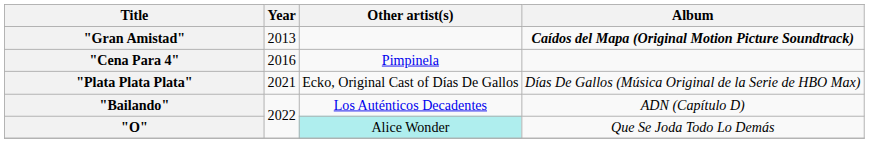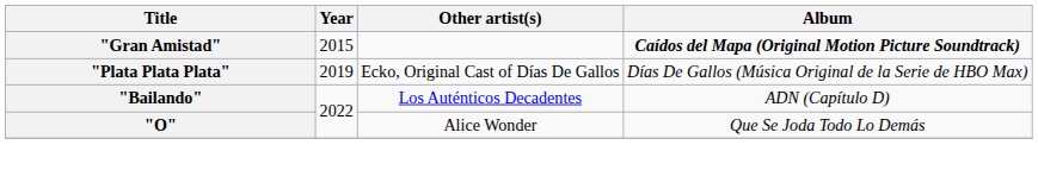 <table class="wikitable plainrowheaders" style="text-align:center;">
 <tr>
 <th scope="col" style="width:18em;">Title</th>
 <th scope="col">Year</th>
 <th scope="col">Other artist(s)</th>
 <th scope="col">Album</th>
 </tr>
 <tr>
 <th scope="row">"Gran Amistad"</th>
-<td>2013</td>
+<td>2015</td>
 <td></td>
 <td><strong><em>Caídos del Mapa (Original Motion Picture Soundtrack)</em></strong></td>
 </tr>
 <tr>
-<th scope="row">"Cena Para 4"</th>
-<td>2016</td>
-<td><a href='#'>Pimpinela</a></td>
-<td></td>
-</tr>
-<tr>
 <th scope="row">"Plata Plata Plata"</th>
-<td rowspan="1">2021</td>
+<td rowspan="1">2019</td>
 <td>Ecko, Original Cast of Días De Gallos</td>
 <td><em>Días De Gallos (Música Original de la Serie de HBO Max)</em></td>
 </tr>
 <tr>
 <th scope="row">"Bailando"</th>
 <td rowspan="2">2022</td>
 <td><a href='#'>Los Auténticos Decadentes</a></td>
 <td><em>ADN (Capítulo D)</em></td>
 </tr>
 <tr>
 <th scope="row">"O"</th>
-<td style="background: paleturquoise;">Alice Wonder</td>
+<td>Alice Wonder</td>
 <td><em>Que Se Joda Todo Lo Demás</em></td>
 </tr>
 <tr>
 </tr>
 </table>
